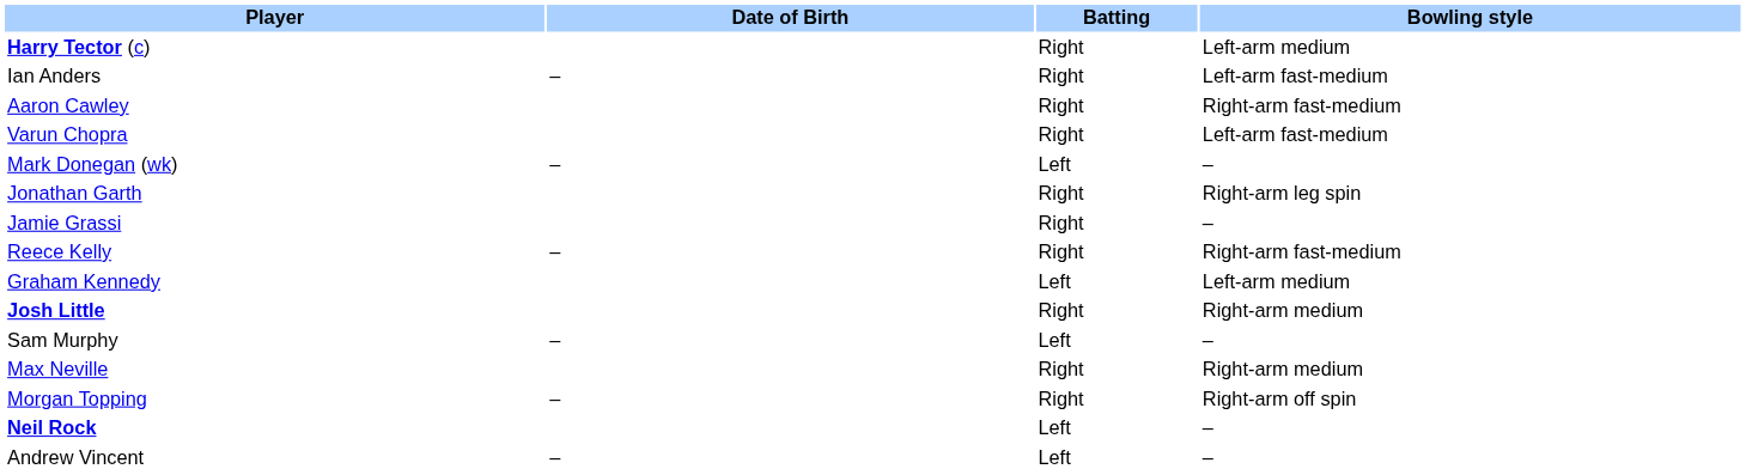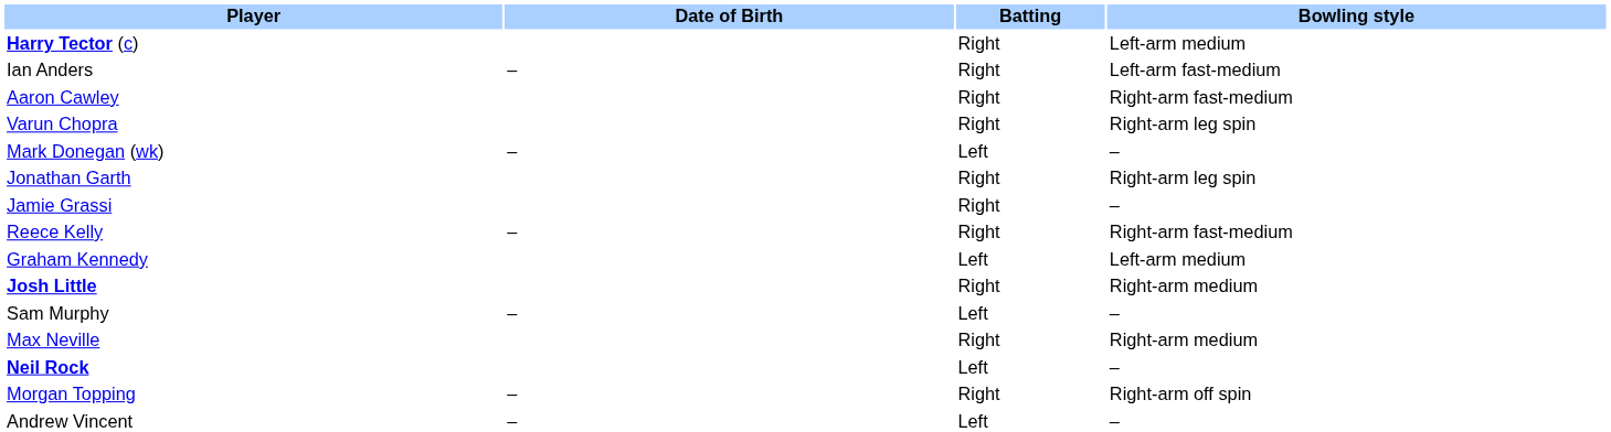 <table border="0" cellspacing="2" cellpadding="2" style="width:90%;">
 <tr style="background:#aad0ff;">
 <th width=20%>Player</th>
 <th width=18%>Date of Birth</th>
 <th width=6%>Batting</th>
 <th width=20%>Bowling style</th>
 </tr>
 <tr>
 <td><strong><a href='#'>Harry Tector</a></strong> (<a href='#'>c</a>)</td>
 <td></td>
 <td>Right</td>
 <td>Left-arm medium</td>
 </tr>
 <tr>
 <td>Ian Anders</td>
 <td>–</td>
 <td>Right</td>
 <td>Left-arm fast-medium</td>
 </tr>
 <tr>
 <td><a href='#'>Aaron Cawley</a></td>
 <td></td>
 <td>Right</td>
 <td>Right-arm fast-medium</td>
 </tr>
 <tr>
 <td><a href='#'>Varun Chopra</a></td>
 <td></td>
 <td>Right</td>
-<td>Left-arm fast-medium</td>
+<td>Right-arm leg spin</td>
 </tr>
 <tr>
 <td><a href='#'>Mark Donegan</a> (<a href='#'>wk</a>)</td>
 <td>–</td>
 <td>Left</td>
 <td>–</td>
 </tr>
 <tr>
 <td><a href='#'>Jonathan Garth</a></td>
 <td></td>
 <td>Right</td>
 <td>Right-arm leg spin</td>
 </tr>
 <tr>
 <td><a href='#'>Jamie Grassi</a></td>
 <td></td>
 <td>Right</td>
 <td>–</td>
 </tr>
 <tr>
 <td><a href='#'>Reece Kelly</a></td>
 <td>–</td>
 <td>Right</td>
 <td>Right-arm fast-medium</td>
 </tr>
 <tr>
 <td><a href='#'>Graham Kennedy</a></td>
 <td></td>
 <td>Left</td>
 <td>Left-arm medium</td>
 </tr>
 <tr>
 <td><strong><a href='#'>Josh Little</a></strong></td>
 <td></td>
 <td>Right</td>
 <td>Right-arm medium</td>
 </tr>
 <tr>
 <td>Sam Murphy</td>
 <td>–</td>
 <td>Left</td>
 <td>–</td>
 </tr>
 <tr>
 <td><a href='#'>Max Neville</a></td>
 <td></td>
 <td>Right</td>
 <td>Right-arm medium</td>
 </tr>
 <tr>
+<td><strong><a href='#'>Neil Rock</a></strong></td>
+<td></td>
+<td>Left</td>
+<td>–</td>
+</tr>
+<tr>
 <td><a href='#'>Morgan Topping</a></td>
 <td>–</td>
 <td>Right</td>
 <td>Right-arm off spin</td>
-</tr>
-<tr>
-<td><strong><a href='#'>Neil Rock</a></strong></td>
-<td></td>
-<td>Left</td>
-<td>–</td>
 </tr>
 <tr>
 <td>Andrew Vincent</td>
 <td>–</td>
 <td>Left</td>
 <td>–</td>
 </tr>
 </table>
